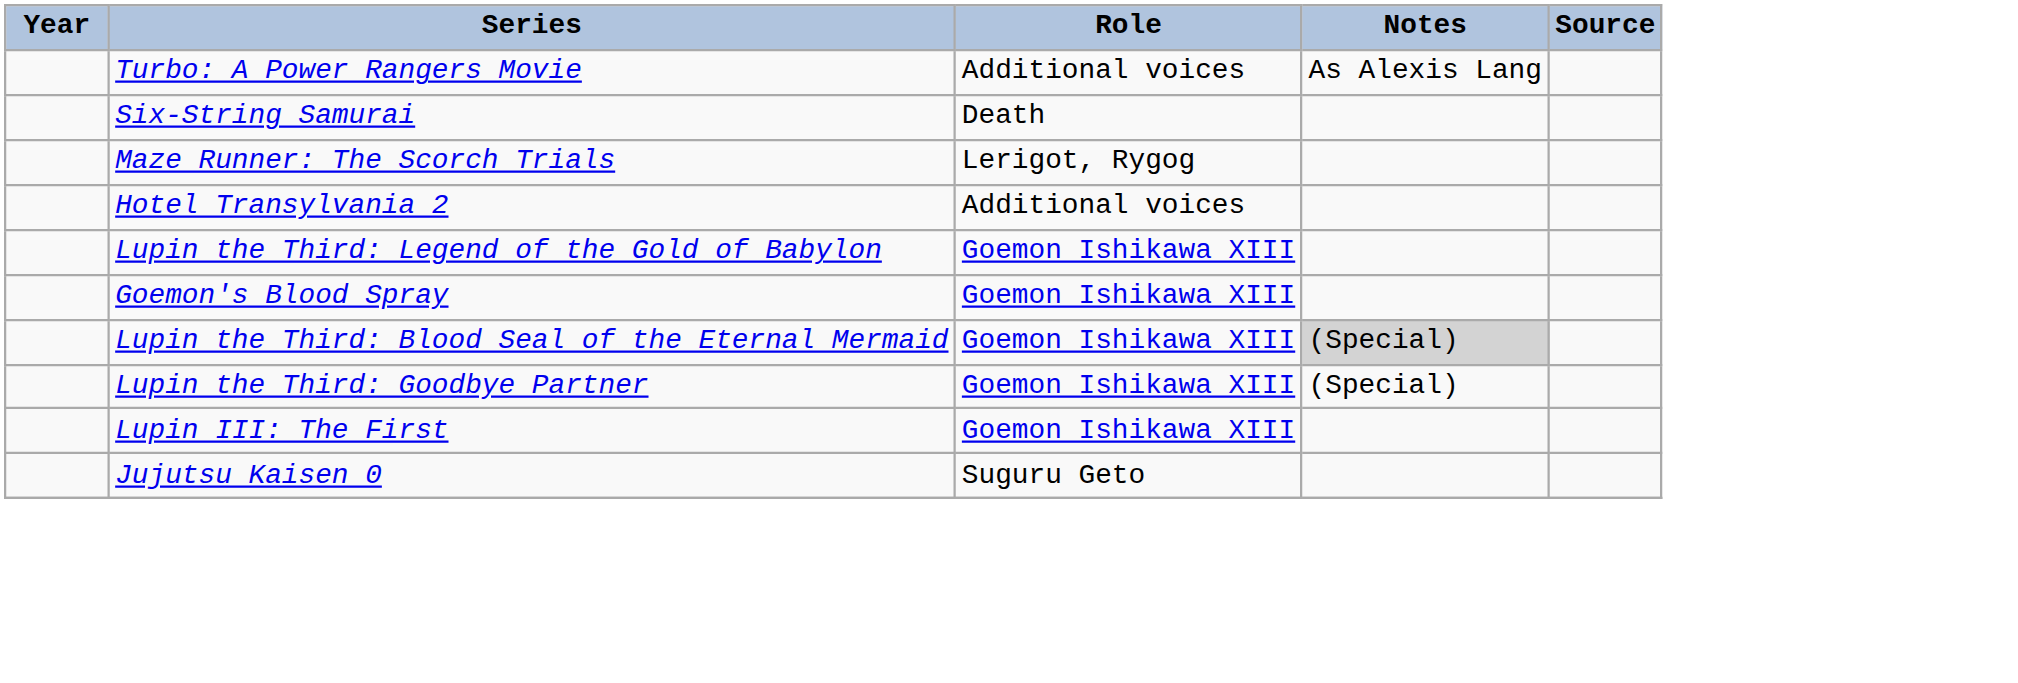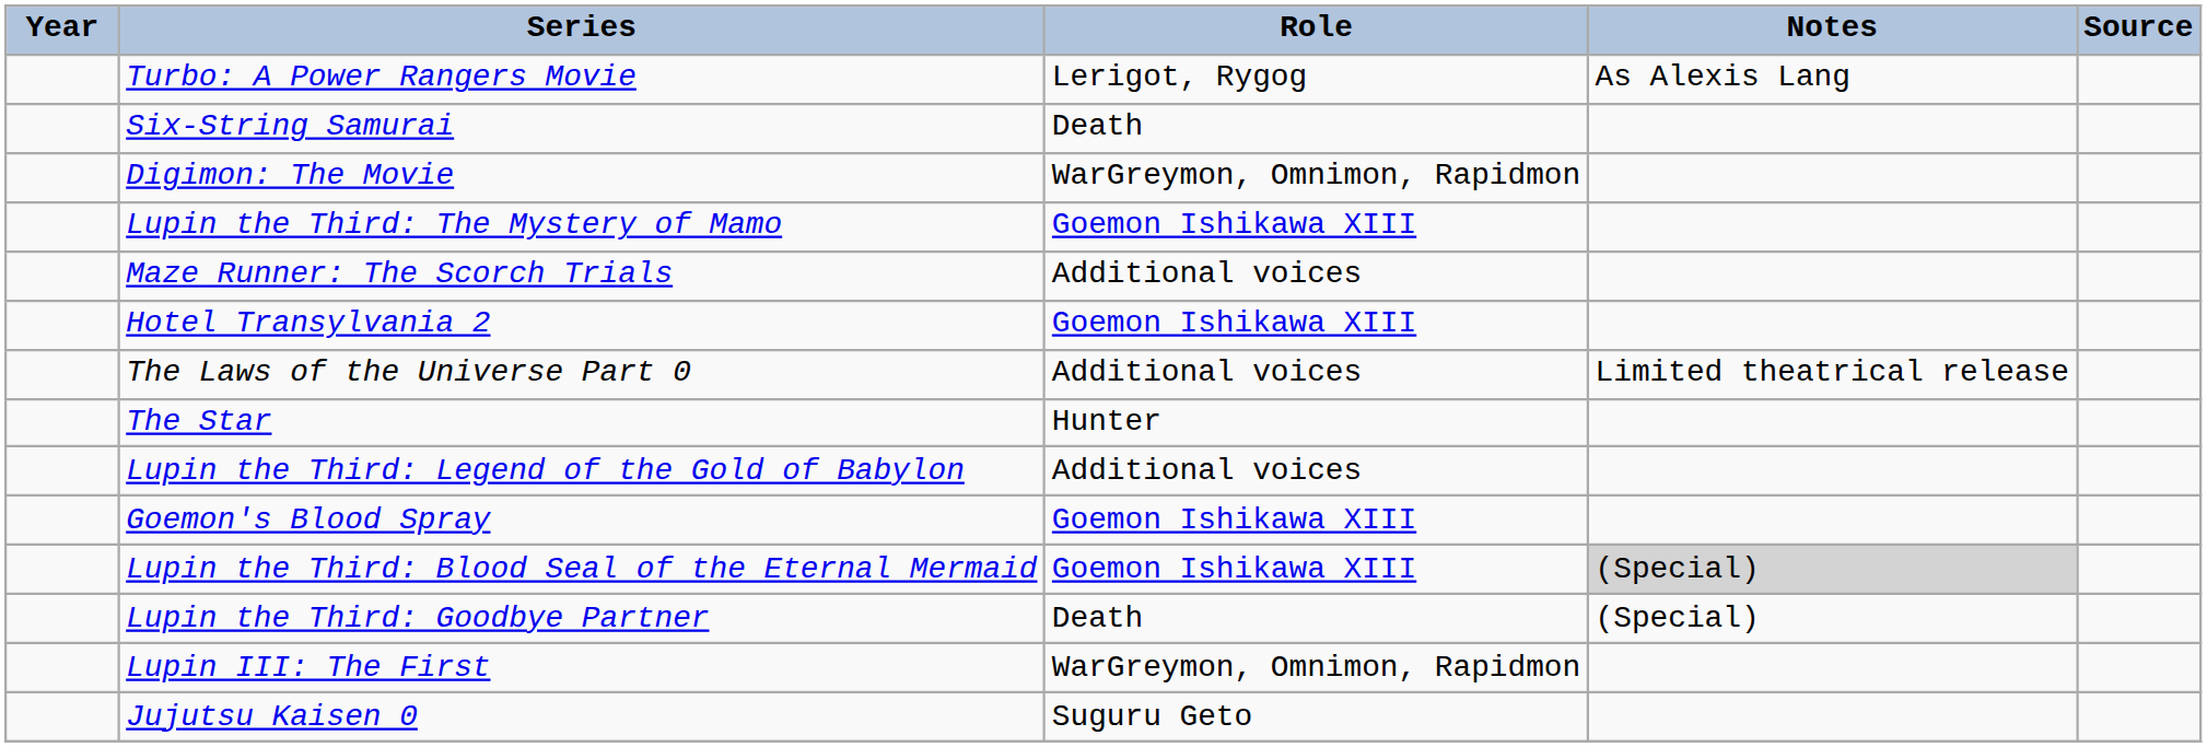 <table class="wikitable sortable plainrowheaders" style="width=95%;  font-size: 95%;">
 <tr>
 <th style="background:#b0c4de; width:40px;">Year </th>
 <th style="background:#b0c4de;">Series</th>
 <th style="background:#b0c4de;">Role</th>
 <th style="background:#b0c4de;" class="unsortable">Notes</th>
 <th style="background:#b0c4de;" class="unsortable">Source</th>
 </tr>
 <tr>
 <td></td>
 <td><em><a href='#'>Turbo: A Power Rangers Movie</a></em></td>
-<td>Additional voices</td>
+<td>Lerigot, Rygog</td>
 <td>As Alexis Lang</td>
 <td> </td>
 </tr>
 <tr>
 <td></td>
 <td><em><a href='#'>Six-String Samurai</a></em></td>
 <td>Death</td>
 <td> </td>
 <td> </td>
 </tr>
 <tr>
 <td></td>
+<td><em><a href='#'>Digimon: The Movie</a></em></td>
+<td>WarGreymon, Omnimon, Rapidmon</td>
+<td> </td>
+<td> </td>
+</tr>
+<tr>
+<td></td>
+<td><em><a href='#'>Lupin the Third: The Mystery of Mamo</a></em></td>
+<td><a href='#'>Goemon Ishikawa XIII</a></td>
+<td></td>
+<td></td>
+</tr>
+<tr>
+<td></td>
 <td><em><a href='#'>Maze Runner: The Scorch Trials</a></em></td>
-<td>Lerigot, Rygog</td>
+<td>Additional voices</td>
 <td> </td>
 <td> </td>
 </tr>
 <tr>
 <td></td>
 <td><em><a href='#'>Hotel Transylvania 2</a></em></td>
-<td>Additional voices</td>
+<td><a href='#'>Goemon Ishikawa XIII</a></td>
 <td> </td>
 <td></td>
 </tr>
 <tr>
 <td></td>
+<td><em>The Laws of the Universe Part 0</em></td>
+<td>Additional voices</td>
+<td>Limited theatrical release</td>
+<td></td>
+</tr>
+<tr>
+<td></td>
+<td><em><a href='#'>The Star</a></em></td>
+<td>Hunter</td>
+<td> </td>
+<td> </td>
+</tr>
+<tr>
+<td></td>
 <td><em><a href='#'>Lupin the Third: Legend of the Gold of Babylon</a></em></td>
-<td><a href='#'>Goemon Ishikawa XIII</a></td>
+<td>Additional voices</td>
 <td></td>
 <td></td>
 </tr>
 <tr>
 <td></td>
 <td><em><a href='#'>Goemon's Blood Spray</a></em></td>
 <td><a href='#'>Goemon Ishikawa XIII</a></td>
 <td></td>
 <td></td>
 </tr>
 <tr>
 <td></td>
 <td><em><a href='#'>Lupin the Third: Blood Seal of the Eternal Mermaid</a></em></td>
 <td><a href='#'>Goemon Ishikawa XIII</a></td>
 <td style="background: lightgrey;">(Special)</td>
 <td></td>
 </tr>
 <tr>
 <td></td>
 <td><em><a href='#'>Lupin the Third: Goodbye Partner</a></em></td>
-<td><a href='#'>Goemon Ishikawa XIII</a></td>
+<td>Death</td>
 <td>(Special)</td>
 <td></td>
 </tr>
 <tr>
 <td></td>
 <td><em><a href='#'>Lupin III: The First</a></em></td>
-<td><a href='#'>Goemon Ishikawa XIII</a></td>
+<td>WarGreymon, Omnimon, Rapidmon</td>
 <td></td>
 <td></td>
 </tr>
 <tr>
 <td></td>
 <td><em><a href='#'>Jujutsu Kaisen 0</a></em></td>
 <td>Suguru Geto</td>
 <td></td>
 <td></td>
 </tr>
 <tr>
 </tr>
 </table>
